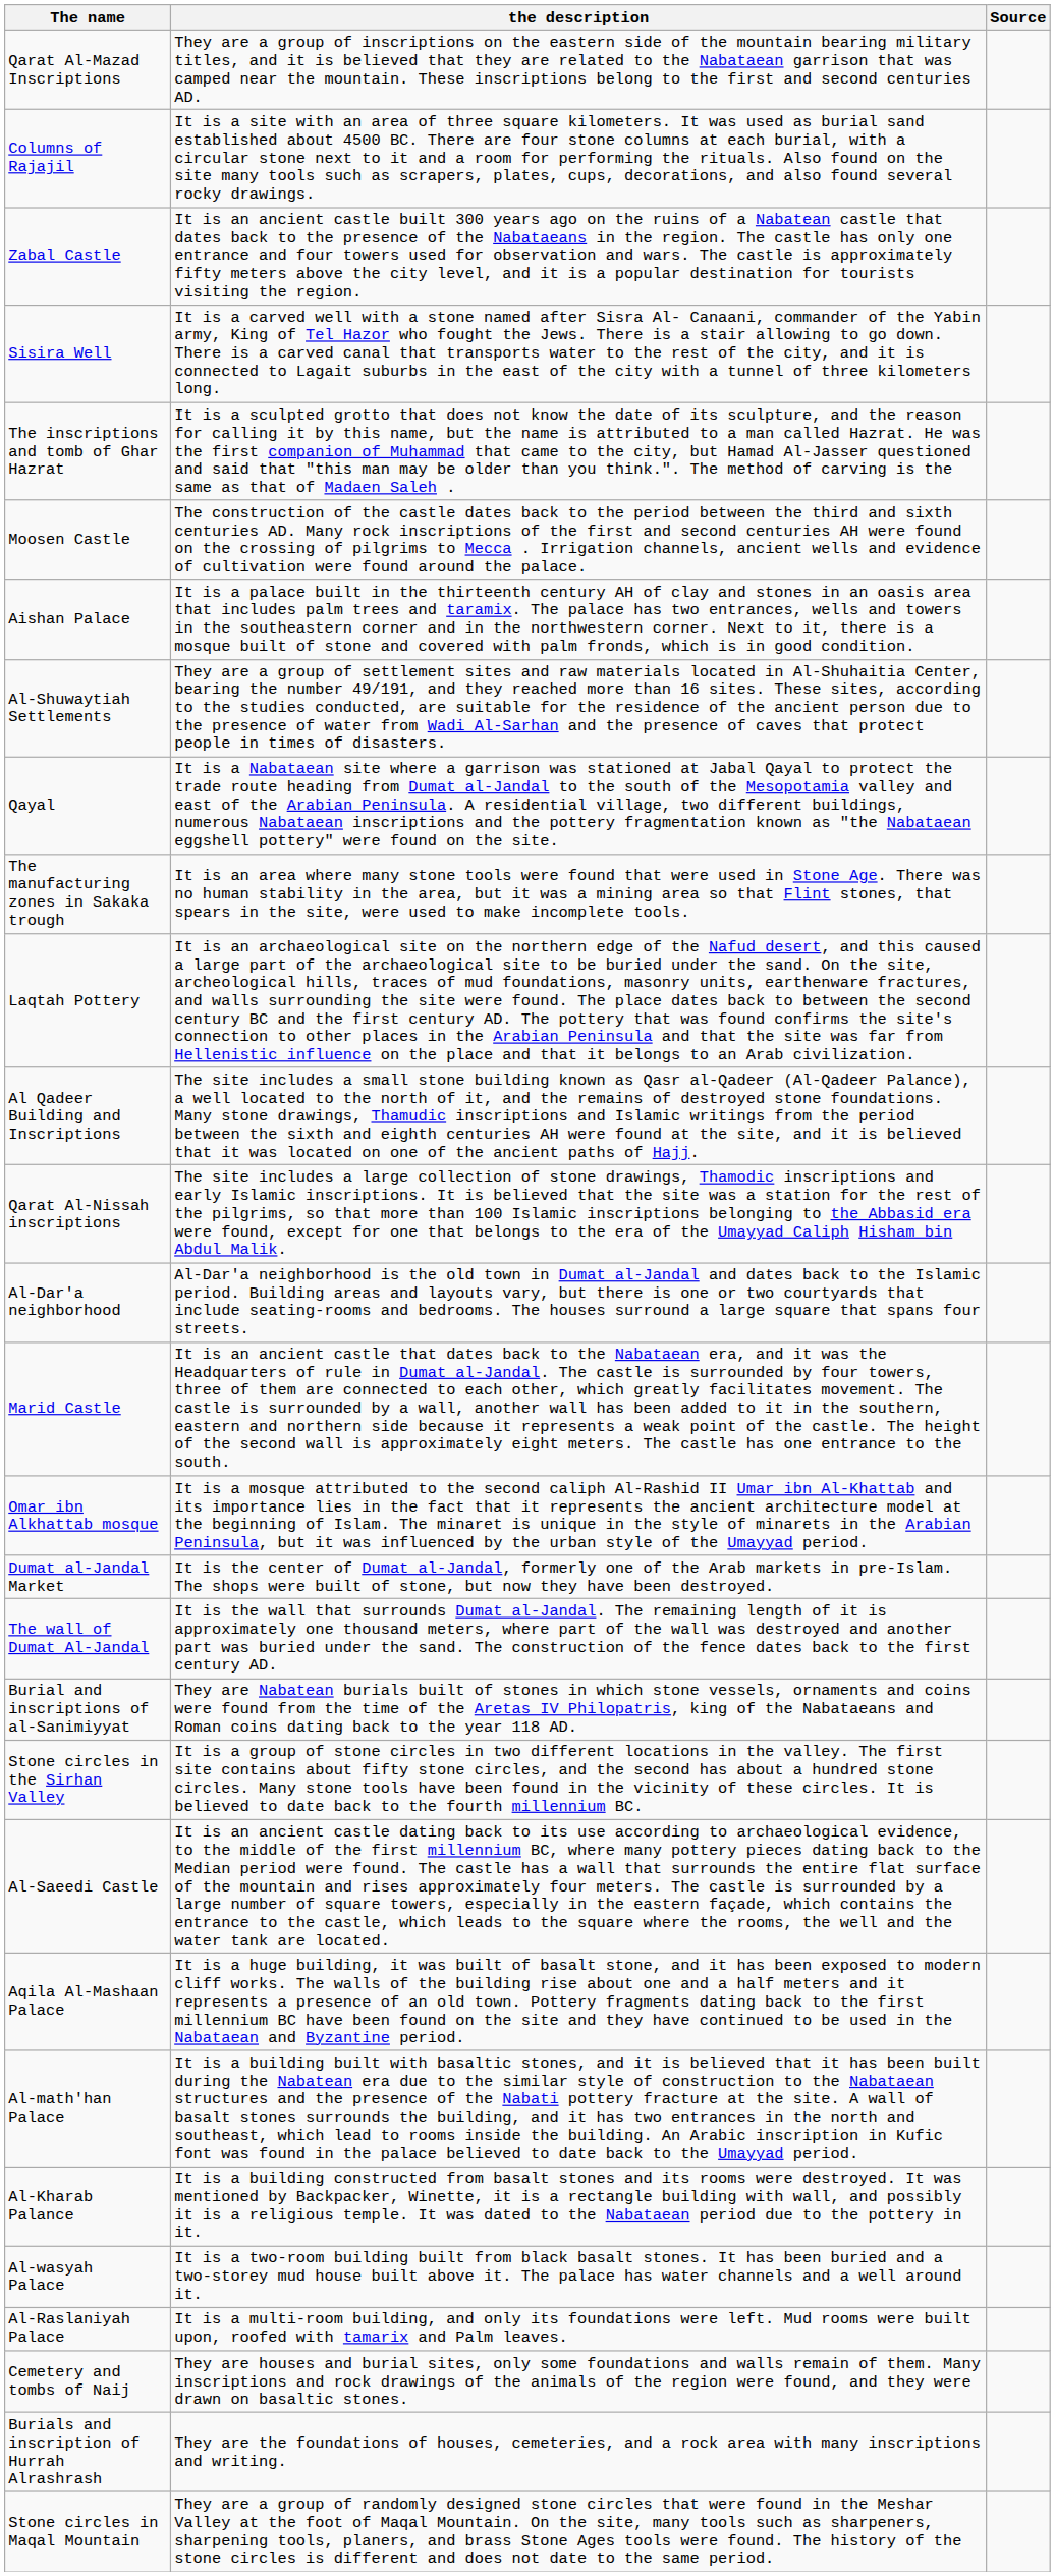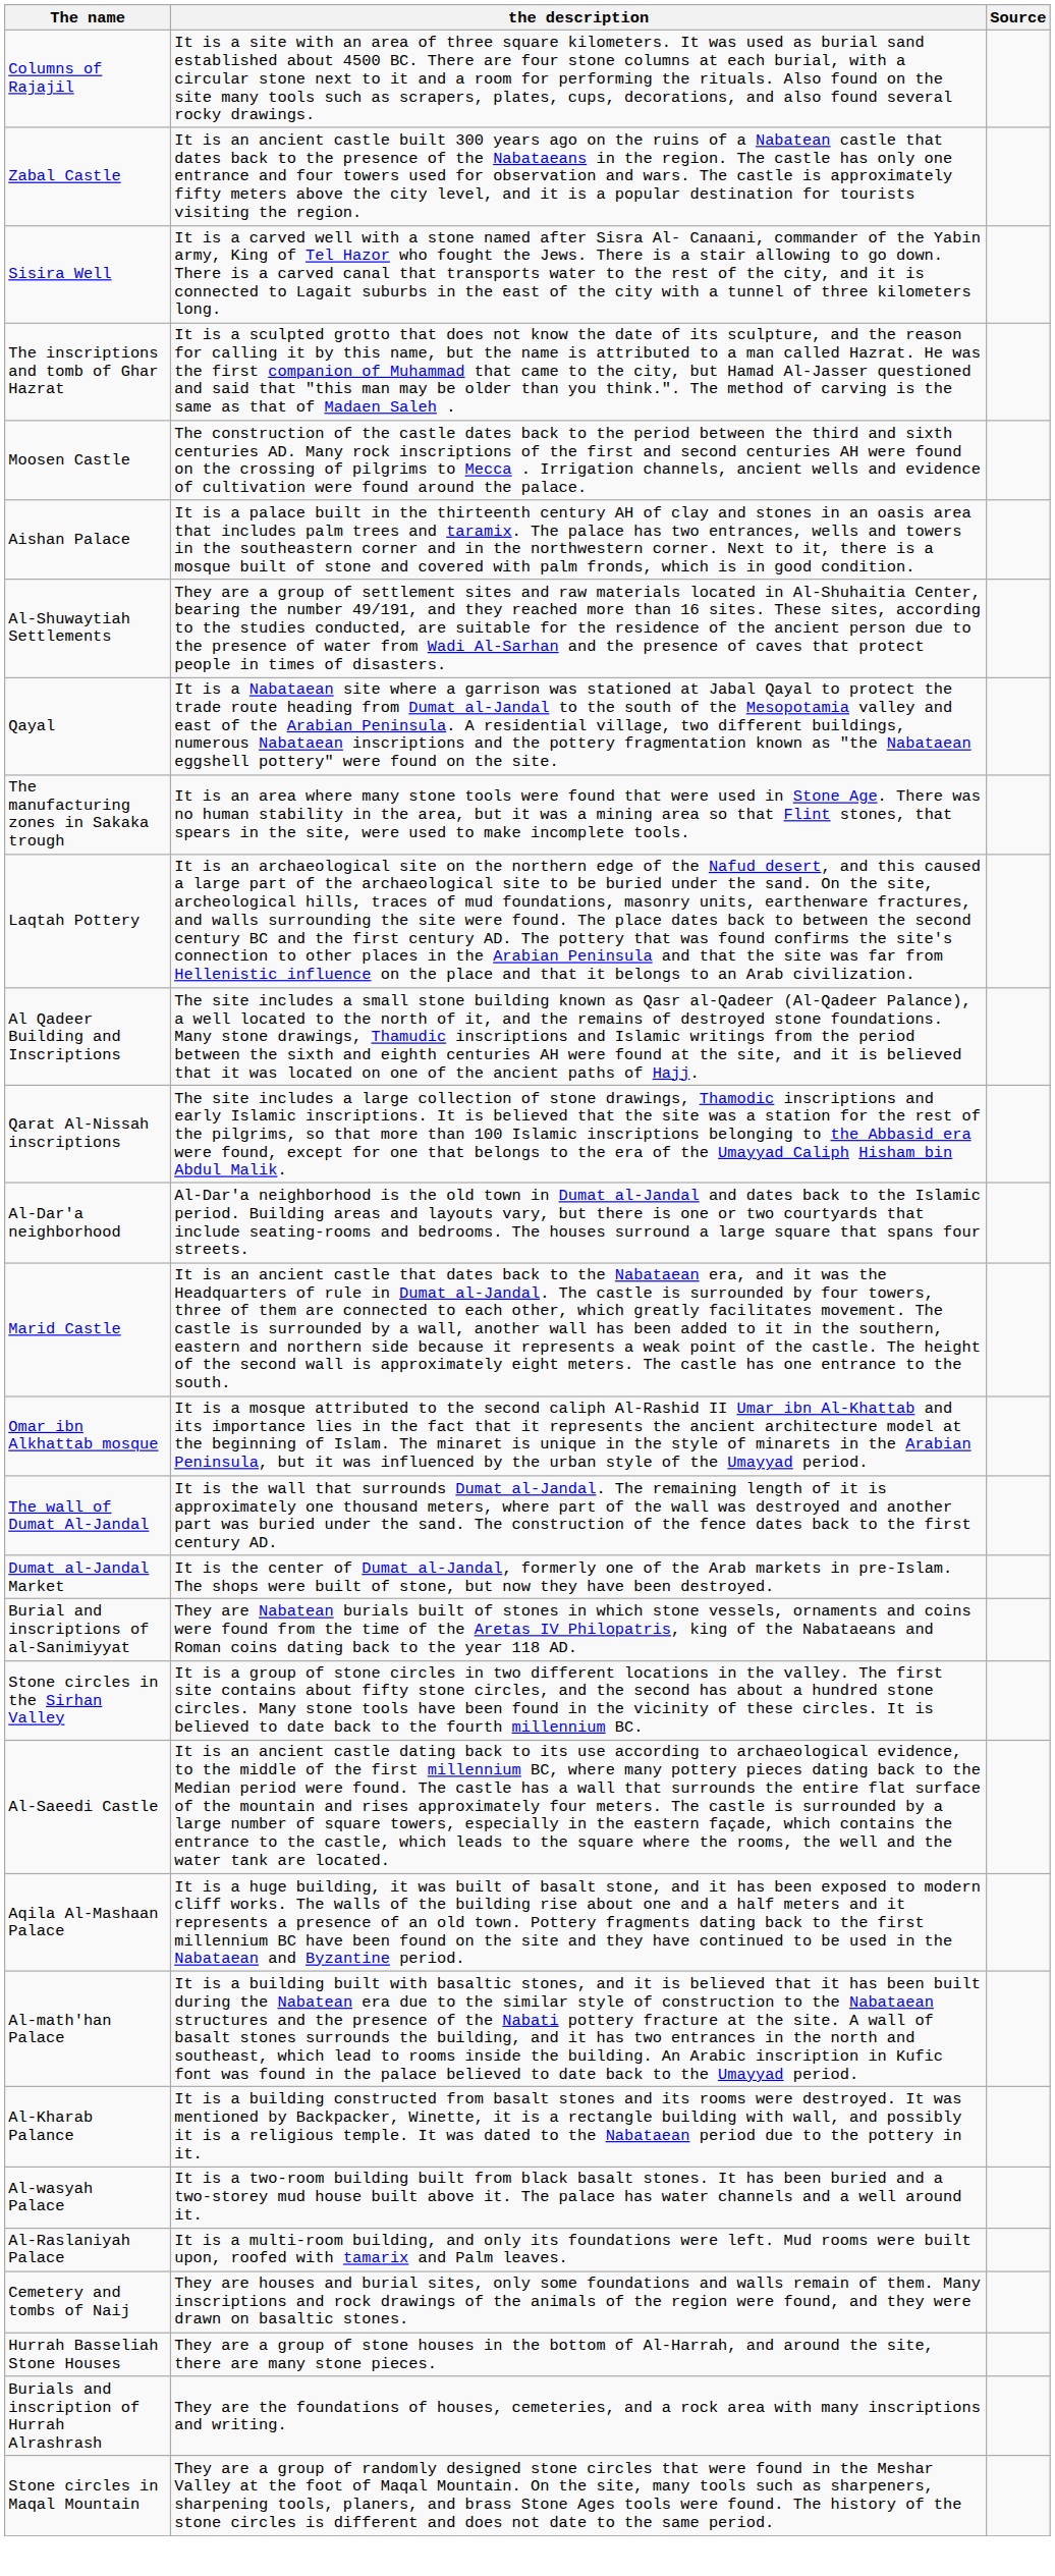 <table class="wikitable">
 <tr>
 <th>The name</th>
 <th>the description</th>
 <th>Source</th>
-</tr>
-<tr>
-<td>Qarat Al-Mazad Inscriptions</td>
-<td>They are a group of inscriptions on the eastern side of the mountain bearing military titles, and it is believed that they are related to the <a href='#'>Nabataean</a> garrison that was camped near the mountain. These inscriptions belong to the first and second centuries AD.</td>
-<td></td>
 </tr>
 <tr>
 <td><a href='#'>Columns of Rajajil</a></td>
 <td>It is a site with an area of three square kilometers. It was used as burial sand established about 4500 BC. There are four stone columns at each burial, with a circular stone next to it and a room for performing the rituals. Also found on the site many tools such as scrapers, plates, cups, decorations, and also found several rocky drawings.</td>
 <td></td>
 </tr>
 <tr>
 <td><a href='#'>Zabal Castle</a></td>
 <td>It is an ancient castle built 300 years ago on the ruins of a <a href='#'>Nabatean</a> castle that dates back to the presence of the <a href='#'>Nabataeans</a> in the region. The castle has only one entrance and four towers used for observation and wars. The castle is approximately fifty meters above the city level, and it is a popular destination for tourists visiting the region.</td>
 <td></td>
 </tr>
 <tr>
 <td><a href='#'>Sisira Well</a></td>
 <td>It is a carved well with a stone named after Sisra Al- Canaani, commander of the Yabin army, King of <a href='#'>Tel Hazor</a> who fought the Jews. There is a stair allowing to go down. There is a carved canal that transports water to the rest of the city, and it is connected to Lagait suburbs in the east of the city with a tunnel of three kilometers long.</td>
 <td></td>
 </tr>
 <tr>
 <td>The inscriptions and tomb of Ghar Hazrat</td>
 <td>It is a sculpted grotto that does not know the date of its sculpture, and the reason for calling it by this name, but the name is attributed to a man called Hazrat. He was the first <a href='#'>companion of Muhammad</a> that came to the city, but Hamad Al-Jasser questioned and said that "this man may be older than you think.". The method of carving is the same as that of <a href='#'>Madaen Saleh</a> .</td>
 <td></td>
 </tr>
 <tr>
 <td>Moosen Castle</td>
 <td>The construction of the castle dates back to the period between the third and sixth centuries AD. Many rock inscriptions of the first and second centuries AH were found on the crossing of pilgrims to <a href='#'>Mecca</a> . Irrigation channels, ancient wells and evidence of cultivation were found around the palace.</td>
 <td></td>
 </tr>
 <tr>
 <td>Aishan Palace</td>
 <td>It is a palace built in the thirteenth century AH of clay and stones in an oasis area that includes palm trees and <a href='#'>taramix</a>. The palace has two entrances, wells and towers in the southeastern corner and in the northwestern corner. Next to it, there is a mosque built of stone and covered with palm fronds, which is in good condition.</td>
 <td></td>
 </tr>
 <tr>
 <td>Al-Shuwaytiah Settlements</td>
 <td>They are a group of settlement sites and raw materials located in Al-Shuhaitia Center, bearing the number 49/191, and they reached more than 16 sites. These sites, according to the studies conducted, are suitable for the residence of the ancient person due to the presence of water from <a href='#'>Wadi Al-Sarhan</a> and the presence of caves that protect people in times of disasters.</td>
 <td></td>
 </tr>
 <tr>
 <td>Qayal</td>
 <td>It is a <a href='#'>Nabataean</a> site where a garrison was stationed at Jabal Qayal to protect the trade route heading from <a href='#'>Dumat al-Jandal</a> to the south of the <a href='#'>Mesopotamia</a> valley and east of the <a href='#'>Arabian Peninsula</a>. A residential village, two different buildings, numerous <a href='#'>Nabataean</a> inscriptions and the pottery fragmentation known as "the <a href='#'>Nabataean</a> eggshell pottery" were found on the site.</td>
 <td></td>
 </tr>
 <tr>
 <td>The manufacturing zones in Sakaka trough</td>
 <td>It is an area where many stone tools were found that were used in <a href='#'>Stone Age</a>. There was no human stability in the area, but it was a mining area so that <a href='#'>Flint</a> stones, that spears in the site, were used to make incomplete tools.</td>
 <td></td>
 </tr>
 <tr>
 <td>Laqtah Pottery</td>
 <td>It is an archaeological site on the northern edge of the <a href='#'>Nafud desert</a>, and this caused a large part of the archaeological site to be buried under the sand. On the site, archeological hills, traces of mud foundations, masonry units, earthenware fractures, and walls surrounding the site were found. The place dates back to between the second century BC and the first century AD. The pottery that was found confirms the site's connection to other places in the <a href='#'>Arabian Peninsula</a> and that the site was far from <a href='#'>Hellenistic influence</a> on the place and that it belongs to an Arab civilization.</td>
 <td></td>
 </tr>
 <tr>
 <td>Al Qadeer Building and Inscriptions</td>
 <td>The site includes a small stone building known as Qasr al-Qadeer (Al-Qadeer Palance), a well located to the north of it, and the remains of destroyed stone foundations. Many stone drawings, <a href='#'>Thamudic</a> inscriptions and Islamic writings from the period between the sixth and eighth centuries AH were found at the site, and it is believed that it was located on one of the ancient paths of <a href='#'>Hajj</a>.</td>
 <td></td>
 </tr>
 <tr>
 <td>Qarat Al-Nissah inscriptions</td>
 <td>The site includes a large collection of stone drawings, <a href='#'>Thamodic</a> inscriptions and early Islamic inscriptions. It is believed that the site was a station for the rest of the pilgrims, so that more than 100 Islamic inscriptions belonging to <a href='#'>the Abbasid era</a> were found, except for one that belongs to the era of the <a href='#'>Umayyad Caliph</a> <a href='#'>Hisham bin Abdul Malik</a>.</td>
 <td></td>
 </tr>
 <tr>
 <td>Al-Dar'a neighborhood</td>
 <td>Al-Dar'a neighborhood is the old town in <a href='#'>Dumat al-Jandal</a> and dates back to the Islamic period. Building areas and layouts vary, but there is one or two courtyards that include seating-rooms and bedrooms. The houses surround a large square that spans four streets.</td>
 <td></td>
 </tr>
 <tr>
 <td><a href='#'>Marid Castle</a></td>
 <td>It is an ancient castle that dates back to the <a href='#'>Nabataean</a> era, and it was the Headquarters of rule in <a href='#'>Dumat al-Jandal</a>. The castle is surrounded by four towers, three of them are connected to each other, which greatly facilitates movement. The castle is surrounded by a wall, another wall has been added to it in the southern, eastern and northern side because it represents a weak point of the castle. The height of the second wall is approximately eight meters. The castle has one entrance to the south.</td>
 <td></td>
 </tr>
 <tr>
 <td><a href='#'>Omar ibn Alkhattab mosque</a></td>
 <td>It is a mosque attributed to the second caliph Al-Rashid II <a href='#'>Umar ibn Al-Khattab</a>  and its importance lies in the fact that it represents the ancient architecture model at the beginning of Islam. The minaret is unique in the style of minarets in the <a href='#'>Arabian Peninsula</a>, but it was influenced by the urban style of the <a href='#'>Umayyad</a> period.</td>
 <td></td>
 </tr>
 <tr>
-<td><a href='#'>Dumat al-Jandal</a> Market</td>
-<td>It is the center of <a href='#'>Dumat al-Jandal</a>, formerly one of the Arab markets in pre-Islam. The shops were built of stone, but now they have been destroyed.</td>
+<td><a href='#'>The wall of Dumat Al-Jandal</a></td>
+<td>It is the wall that surrounds <a href='#'>Dumat al-Jandal</a>. The remaining length of it is approximately one thousand meters, where part of the wall was destroyed and another part was buried under the sand. The construction of the fence dates back to the first century AD.</td>
 <td></td>
 </tr>
 <tr>
-<td><a href='#'>The wall of Dumat Al-Jandal</a></td>
-<td>It is the wall that surrounds <a href='#'>Dumat al-Jandal</a>. The remaining length of it is approximately one thousand meters, where part of the wall was destroyed and another part was buried under the sand. The construction of the fence dates back to the first century AD.</td>
+<td><a href='#'>Dumat al-Jandal</a> Market</td>
+<td>It is the center of <a href='#'>Dumat al-Jandal</a>, formerly one of the Arab markets in pre-Islam. The shops were built of stone, but now they have been destroyed.</td>
 <td></td>
 </tr>
 <tr>
 <td>Burial and inscriptions of al-Sanimiyyat</td>
 <td>They are <a href='#'>Nabatean</a> burials built of stones in which stone vessels, ornaments and coins were found from the time of the <a href='#'>Aretas IV Philopatris</a>, king of the Nabataeans and Roman coins dating back to the year 118 AD.</td>
 <td></td>
 </tr>
 <tr>
 <td>Stone circles in the <a href='#'>Sirhan Valley</a></td>
 <td>It is a group of stone circles in two different locations in the valley. The first site contains about fifty stone circles, and the second has about a hundred stone circles. Many stone tools have been found in the vicinity of these circles. It is believed to date back to the fourth <a href='#'>millennium</a> BC.</td>
 <td></td>
 </tr>
 <tr>
 <td>Al-Saeedi Castle</td>
 <td>It is an ancient castle dating back to its use according to archaeological evidence, to the middle of the first <a href='#'>millennium</a> BC, where many pottery pieces dating back to the Median period were found. The castle has a wall that surrounds the entire flat surface of the mountain and rises approximately four meters. The castle is surrounded by a large number of square towers, especially in the eastern façade, which contains the entrance to the castle, which leads to the square where the rooms, the well and the water tank are located.</td>
 <td></td>
 </tr>
 <tr>
 <td>Aqila Al-Mashaan Palace</td>
 <td>It is a huge building, it was built of basalt stone, and it has been exposed to modern cliff works. The walls of the building rise about one and a half meters and it represents a presence of an old town. Pottery fragments dating back to the first millennium BC have been found on the site and they have continued to be used in the <a href='#'>Nabataean</a> and <a href='#'>Byzantine</a> period.</td>
 <td></td>
 </tr>
 <tr>
 <td>Al-math'han Palace</td>
 <td>It is a building built with basaltic stones, and it is believed that it has been built during the <a href='#'>Nabatean</a> era due to the similar style of construction to the <a href='#'>Nabataean</a> structures and the presence of the <a href='#'>Nabati</a> pottery fracture at the site. A wall of basalt stones surrounds the building, and it has two entrances in the north and southeast, which lead to rooms inside the building. An Arabic inscription in Kufic font was found in the palace believed to date back to the <a href='#'>Umayyad</a> period.</td>
 <td></td>
 </tr>
 <tr>
 <td>Al-Kharab Palance</td>
 <td>It is a building constructed from basalt stones and its rooms were destroyed. It was mentioned by Backpacker, Winette, it is a rectangle building with wall, and possibly it is a religious temple. It was dated to the <a href='#'>Nabataean</a> period due to the pottery in it.</td>
 <td></td>
 </tr>
 <tr>
 <td>Al-wasyah<br>Palace</td>
 <td>It is a two-room building built from black basalt stones. It has been buried and a two-storey mud house built above it. The palace has water channels and a well around it.</td>
 <td></td>
 </tr>
 <tr>
 <td>Al-Raslaniyah Palace</td>
 <td>It is a multi-room building, and only its foundations were left. Mud rooms were built upon, roofed with <a href='#'>tamarix</a> and Palm leaves.</td>
 <td></td>
 </tr>
 <tr>
 <td>Cemetery and tombs of Naij</td>
 <td>They are houses and burial sites, only some foundations and walls remain of them. Many inscriptions and rock drawings of the animals of the region were found, and they were drawn on basaltic stones.</td>
 <td></td>
 </tr>
 <tr>
+<td>Hurrah Basseliah Stone Houses</td>
+<td>They are a group of stone houses in the bottom of Al-Harrah, and around the site, there are many stone pieces.</td>
+<td></td>
+</tr>
+<tr>
 <td>Burials and inscription of Hurrah Alrashrash</td>
 <td>They are the foundations of houses, cemeteries, and a rock area with many inscriptions and writing.</td>
 <td></td>
 </tr>
 <tr>
 <td>Stone circles in Maqal Mountain</td>
 <td>They are a group of randomly designed stone circles that were found in the Meshar Valley at the foot of Maqal Mountain. On the site, many tools such as sharpeners, sharpening tools, planers, and brass Stone Ages tools were found. The history of the stone circles is different and does not date to the same period.</td>
 <td></td>
 </tr>
 </table>
